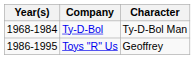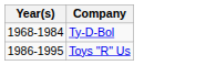 <table class="wikitable" border="1">
 <tr>
 <th>Year(s)</th>
 <th>Company</th>
-<th>Character</th>
 </tr>
 <tr>
 <td>1968-1984</td>
 <td><a href='#'>Ty-D-Bol</a></td>
-<td>Ty-D-Bol Man</td>
 </tr>
 <tr>
 <td>1986-1995</td>
 <td><a href='#'>Toys "R" Us</a></td>
-<td>Geoffrey</td>
 </tr>
 </table>
